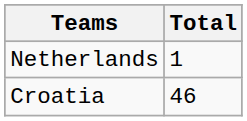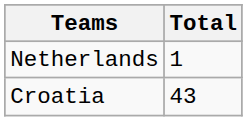 <table class="wikitable">
 <tr>
 <th>Teams</th>
 <th>Total</th>
 </tr>
 <tr>
 <td>Netherlands</td>
 <td>1</td>
 </tr>
 <tr>
 <td>Croatia</td>
-<td>46</td>
+<td>43</td>
 </tr>
 </table>
